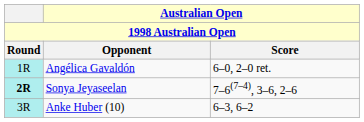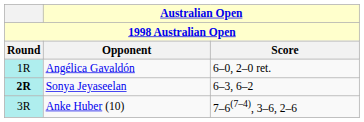 <table class="wikitable collapsible collapsed">
 <tr>
 <th></th>
 <th colspan=2 style="background:#ffc;"><a href='#'>Australian Open</a></th>
 </tr>
 <tr>
 <th colspan=3 style="background:#ffc;"><a href='#'>1998 Australian Open</a></th>
 </tr>
 <tr>
 <th>Round</th>
 <th width=225>Opponent</th>
 <th width=200>Score</th>
 </tr>
 <tr>
 <td style="text-align:center; background:#afeeee;">1R</td>
 <td> <a href='#'>Angélica Gavaldón</a></td>
 <td>6–0, 2–0 ret.</td>
 </tr>
 <tr>
 <td style="text-align:center; background:#afeeee;"><strong>2R</strong></td>
 <td> <a href='#'>Sonya Jeyaseelan</a></td>
-<td>7–6<sup>(7–4)</sup>, 3–6, 2–6</td>
+<td>6–3, 6–2</td>
 </tr>
 <tr>
 <td style="text-align:center; background:#afeeee;">3R</td>
 <td> <a href='#'>Anke Huber</a> (10)</td>
-<td>6–3, 6–2</td>
+<td>7–6<sup>(7–4)</sup>, 3–6, 2–6</td>
 </tr>
 </table>
